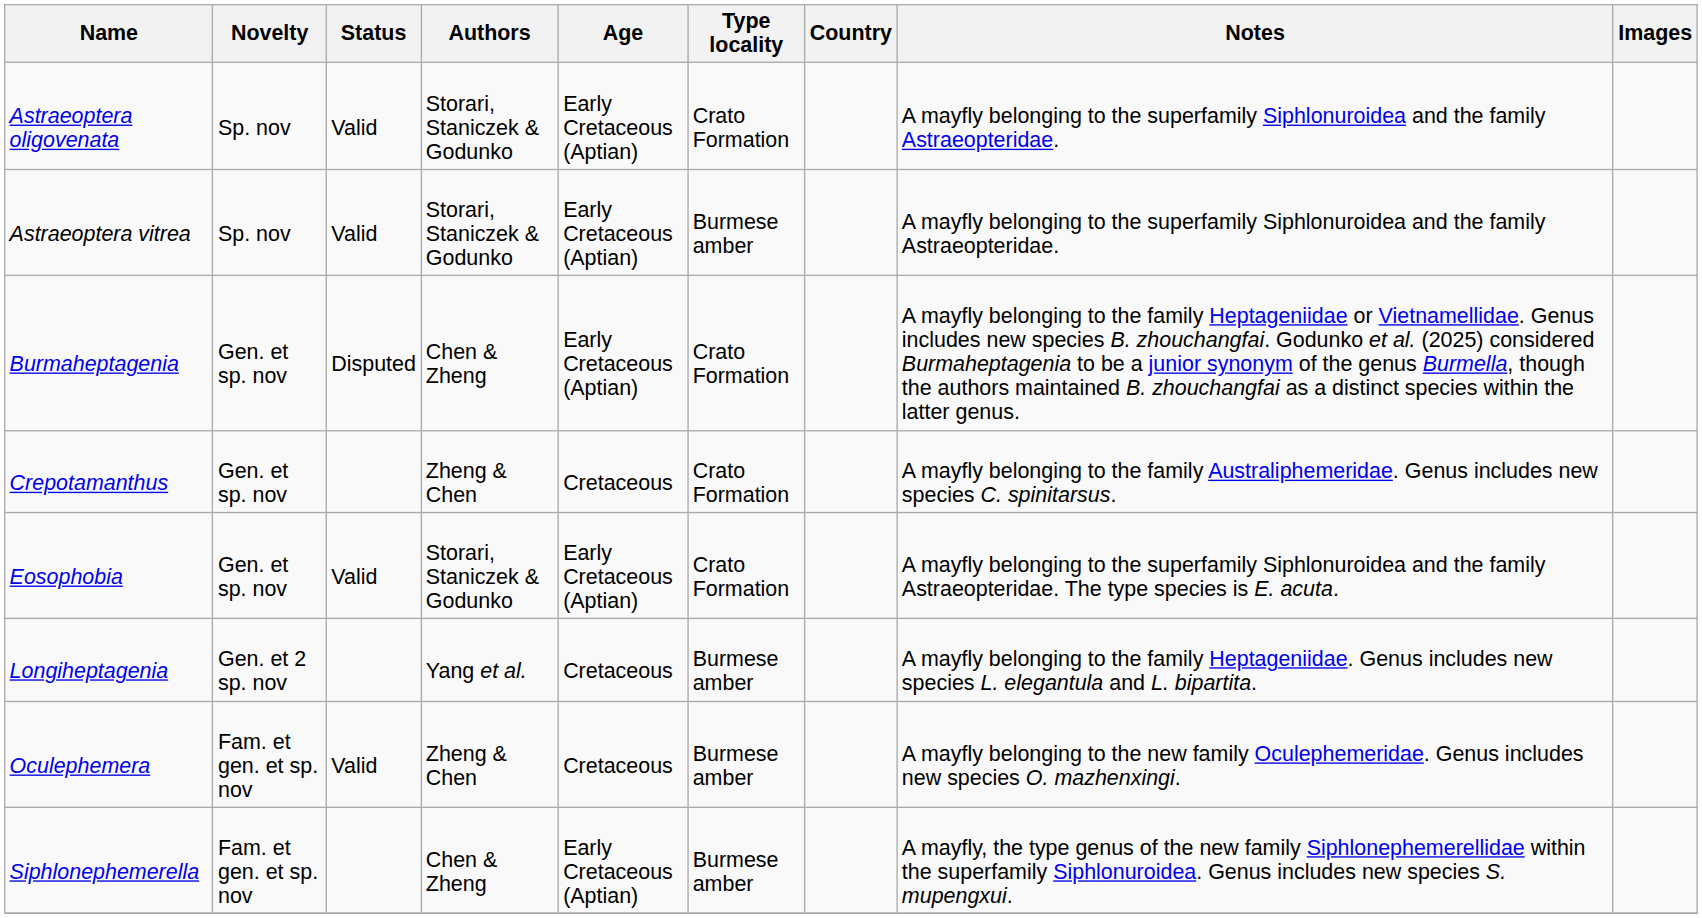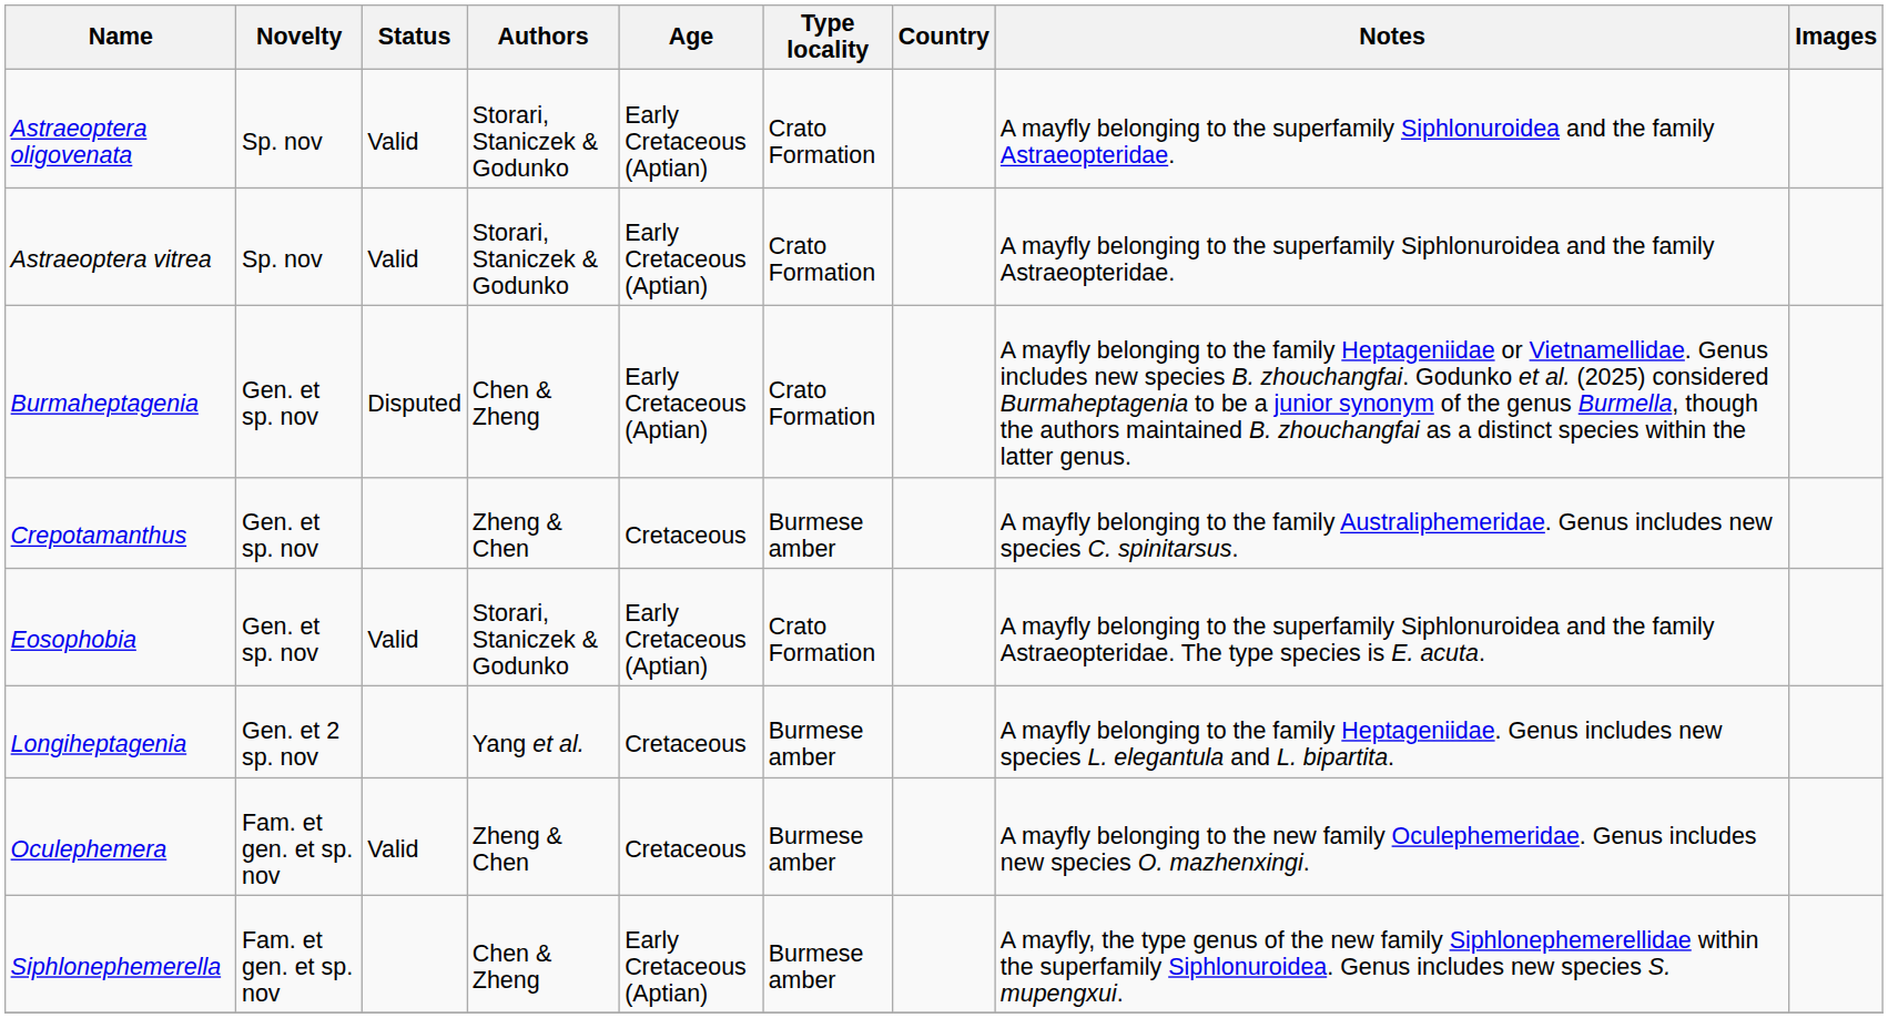 <table class="wikitable sortable" align="center" width="100%">
 <tr>
 <th>Name</th>
 <th>Novelty</th>
 <th>Status</th>
 <th>Authors</th>
 <th>Age</th>
 <th>Type locality</th>
 <th>Country</th>
 <th>Notes</th>
 <th>Images</th>
 </tr>
 <tr>
 <td><br><em><a href='#'>Astraeoptera oligovenata</a></em></td>
 <td><br>Sp. nov</td>
 <td><br>Valid</td>
 <td><br>Storari, Staniczek & Godunko</td>
 <td><br>Early Cretaceous<br> (Aptian)</td>
 <td><br>Crato Formation</td>
 <td><br></td>
 <td><br>A mayfly belonging to the superfamily <a href='#'>Siphlonuroidea</a> and the family <a href='#'>Astraeopteridae</a>.</td>
 <td></td>
 </tr>
 <tr>
 <td><br><em>Astraeoptera vitrea</em></td>
 <td><br>Sp. nov</td>
 <td><br>Valid</td>
 <td><br>Storari, Staniczek & Godunko</td>
 <td><br>Early Cretaceous<br> (Aptian)</td>
-<td><br>Burmese amber</td>
+<td><br>Crato Formation</td>
 <td><br></td>
 <td><br>A mayfly belonging to the superfamily Siphlonuroidea and the family Astraeopteridae.</td>
 <td></td>
 </tr>
 <tr>
 <td><br><em><a href='#'>Burmaheptagenia</a></em></td>
 <td><br>Gen. et sp. nov</td>
 <td><br>Disputed</td>
 <td><br>Chen & Zheng</td>
 <td><br>Early Cretaceous<br> (Aptian)</td>
 <td><br>Crato Formation</td>
 <td><br></td>
 <td><br>A mayfly belonging to the family <a href='#'>Heptageniidae</a> or <a href='#'>Vietnamellidae</a>. Genus includes new species <em>B. zhouchangfai</em>. Godunko <em>et al.</em> (2025) considered <em>Burmaheptagenia</em> to be a <a href='#'>junior synonym</a> of the genus <em><a href='#'>Burmella</a></em>, though the authors maintained <em>B. zhouchangfai</em> as a distinct species within the latter genus.</td>
 <td></td>
 </tr>
 <tr>
 <td><br><em><a href='#'>Crepotamanthus</a></em></td>
 <td><br>Gen. et sp. nov</td>
 <td></td>
 <td><br>Zheng & Chen</td>
 <td><br>Cretaceous</td>
-<td><br>Crato Formation</td>
+<td><br>Burmese amber</td>
 <td><br></td>
 <td><br>A mayfly belonging to the family <a href='#'>Australiphemeridae</a>. Genus includes new species <em>C. spinitarsus</em>.</td>
 <td></td>
 </tr>
 <tr>
 <td><br><em><a href='#'>Eosophobia</a></em></td>
 <td><br>Gen. et sp. nov</td>
 <td><br>Valid</td>
 <td><br>Storari, Staniczek & Godunko</td>
 <td><br>Early Cretaceous <br>(Aptian)</td>
 <td><br>Crato Formation</td>
 <td><br></td>
 <td><br>A mayfly belonging to the superfamily Siphlonuroidea and the family Astraeopteridae. The type species is <em>E. acuta</em>.</td>
 <td></td>
 </tr>
 <tr>
 <td><br><em><a href='#'>Longiheptagenia</a></em></td>
 <td><br>Gen. et 2 sp. nov</td>
 <td></td>
 <td><br>Yang <em>et al.</em></td>
 <td><br>Cretaceous</td>
 <td><br>Burmese amber</td>
 <td><br></td>
 <td><br>A mayfly belonging to the family <a href='#'>Heptageniidae</a>. Genus includes new species <em>L. elegantula</em> and <em>L. bipartita</em>.</td>
 <td></td>
 </tr>
 <tr>
 <td><br><em><a href='#'>Oculephemera</a></em></td>
 <td><br>Fam. et gen. et sp. nov</td>
 <td><br>Valid</td>
 <td><br>Zheng & Chen</td>
 <td><br>Cretaceous</td>
 <td><br>Burmese amber</td>
 <td><br></td>
 <td><br>A mayfly belonging to the new family <a href='#'>Oculephemeridae</a>. Genus includes new species <em>O. mazhenxingi</em>.</td>
 <td></td>
 </tr>
 <tr>
 <td><br><em><a href='#'>Siphlonephemerella</a></em></td>
 <td><br>Fam. et gen. et sp. nov</td>
 <td></td>
 <td><br>Chen & Zheng</td>
 <td><br>Early Cretaceous<br> (Aptian)</td>
 <td><br>Burmese amber</td>
 <td><br></td>
 <td><br>A mayfly, the type genus of the new family <a href='#'>Siphlonephemerellidae</a> within the superfamily <a href='#'>Siphlonuroidea</a>. Genus includes new species <em>S. mupengxui</em>.</td>
 <td></td>
 </tr>
 <tr>
 </tr>
 </table>
